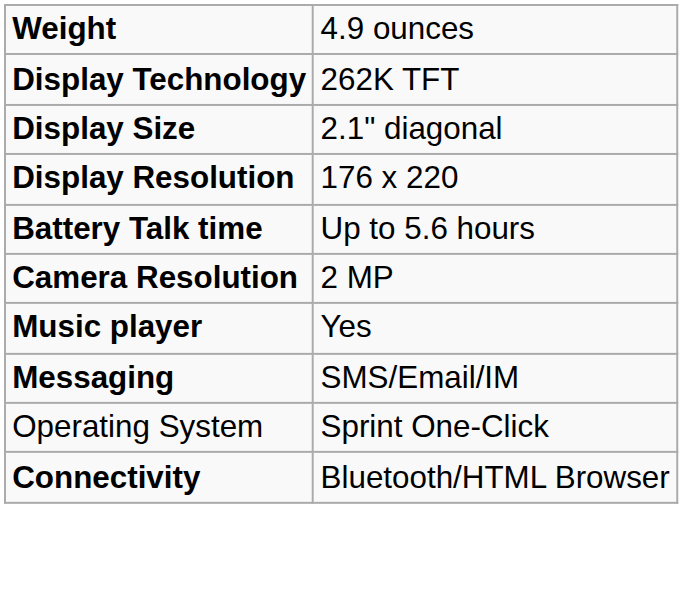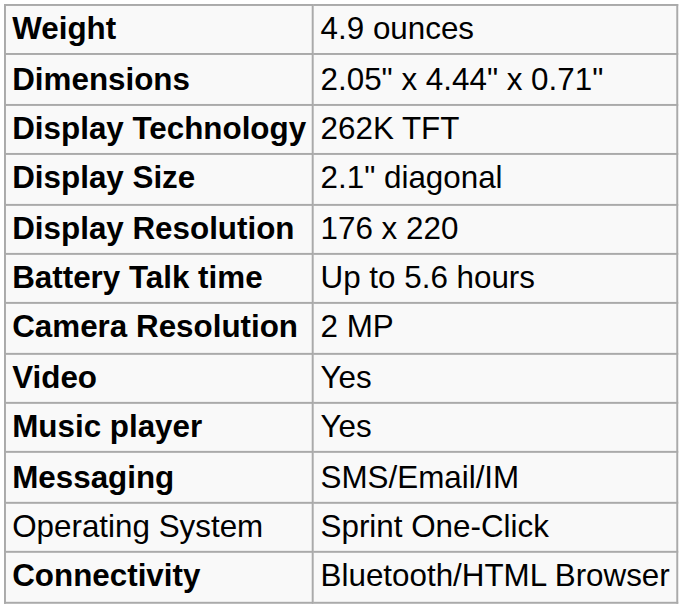 <table class="wikitable" border="1">
 <tr>
 <td><strong>Weight</strong></td>
 <td>4.9 ounces</td>
+</tr>
+<tr>
+<td><strong>Dimensions</strong></td>
+<td>2.05" x 4.44" x 0.71"</td>
 </tr>
 <tr>
 <td><strong>Display Technology</strong></td>
 <td>262K TFT</td>
 </tr>
 <tr>
 <td><strong>Display Size</strong></td>
 <td>2.1" diagonal</td>
 </tr>
 <tr>
 <td><strong>Display Resolution</strong></td>
 <td>176 x 220</td>
 </tr>
 <tr>
 <td><strong>Battery Talk time</strong></td>
 <td>Up to 5.6 hours</td>
 </tr>
 <tr>
 <td><strong>Camera Resolution</strong></td>
 <td>2 MP</td>
 </tr>
 <tr>
+<td><strong>Video</strong></td>
+<td>Yes</td>
+</tr>
+<tr>
 <td><strong>Music player</strong></td>
 <td>Yes</td>
 </tr>
 <tr>
 <td><strong>Messaging</strong></td>
 <td>SMS/Email/IM</td>
 </tr>
 <tr>
 <td>Operating System</td>
 <td>Sprint One-Click</td>
 </tr>
 <tr>
 <td><strong>Connectivity</strong></td>
 <td>Bluetooth/HTML Browser</td>
 </tr>
 </table>
